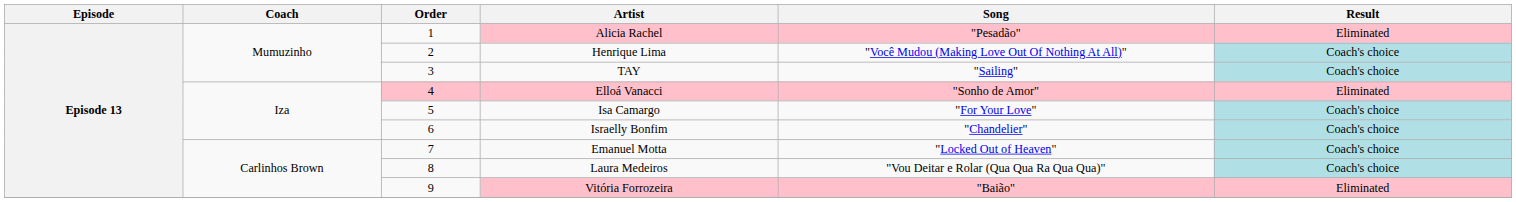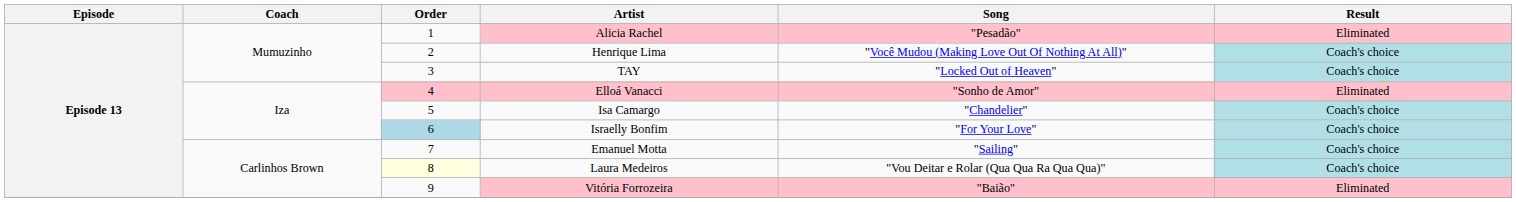 <table class="wikitable" style="text-align:center; width:100%;">
 <tr>
 <th scope="col" width="09%">Episode</th>
 <th scope="col" width="10%">Coach</th>
 <th scope="col" width="05%">Order</th>
 <th scope="col" width="15%">Artist</th>
 <th scope="col" width="22%">Song</th>
 <th scope="col" width="15%">Result</th>
 </tr>
 <tr>
 <th scope="col" rowspan=9>Episode 13<br></th>
 <td rowspan=3>Mumuzinho</td>
 <td scope="row">1</td>
 <td bgcolor=FFC0CB>Alicia Rachel</td>
 <td bgcolor=FFC0CB>"Pesadão"</td>
 <td bgcolor=FFC0CB>Eliminated</td>
 </tr>
 <tr>
 <td scope="row">2</td>
 <td>Henrique Lima</td>
 <td>"<a href='#'>Você Mudou (Making Love Out Of Nothing At All)</a>"</td>
 <td bgcolor=B0E0E6>Coach's choice</td>
 </tr>
 <tr>
 <td scope="row">3</td>
 <td>TAY</td>
-<td>"<a href='#'>Sailing</a>"</td>
+<td>"<a href='#'>Locked Out of Heaven</a>"</td>
 <td bgcolor=B0E0E6>Coach's choice</td>
 </tr>
 <tr>
 <td rowspan=3>Iza</td>
 <td scope="row" style="background: pink;">4</td>
 <td bgcolor=FFC0CB>Elloá Vanacci</td>
 <td bgcolor=FFC0CB>"Sonho de Amor"</td>
 <td bgcolor=FFC0CB>Eliminated</td>
 </tr>
 <tr>
 <td scope="row">5</td>
 <td>Isa Camargo</td>
-<td>"<a href='#'>For Your Love</a>"</td>
+<td>"<a href='#'>Chandelier</a>"</td>
 <td bgcolor=B0E0E6>Coach's choice</td>
 </tr>
 <tr>
-<td scope="row">6</td>
+<td scope="row" style="background: lightblue;">6</td>
 <td>Israelly Bonfim</td>
-<td>"<a href='#'>Chandelier</a>"</td>
+<td>"<a href='#'>For Your Love</a>"</td>
 <td bgcolor=B0E0E6>Coach's choice</td>
 </tr>
 <tr>
 <td rowspan=3>Carlinhos Brown</td>
 <td scope="row">7</td>
 <td>Emanuel Motta</td>
-<td>"<a href='#'>Locked Out of Heaven</a>"</td>
+<td>"<a href='#'>Sailing</a>"</td>
 <td bgcolor=B0E0E6>Coach's choice</td>
 </tr>
 <tr>
-<td scope="row">8</td>
+<td scope="row" style="background: lightyellow;">8</td>
 <td>Laura Medeiros</td>
 <td>"Vou Deitar e Rolar (Qua Qua Ra Qua Qua)"</td>
 <td bgcolor=B0E0E6>Coach's choice</td>
 </tr>
 <tr>
 <td scope="row">9</td>
 <td bgcolor=FFC0CB>Vitória Forrozeira</td>
 <td bgcolor=FFC0CB>"Baião"</td>
 <td bgcolor=FFC0CB>Eliminated</td>
 </tr>
 <tr>
 </tr>
 </table>
